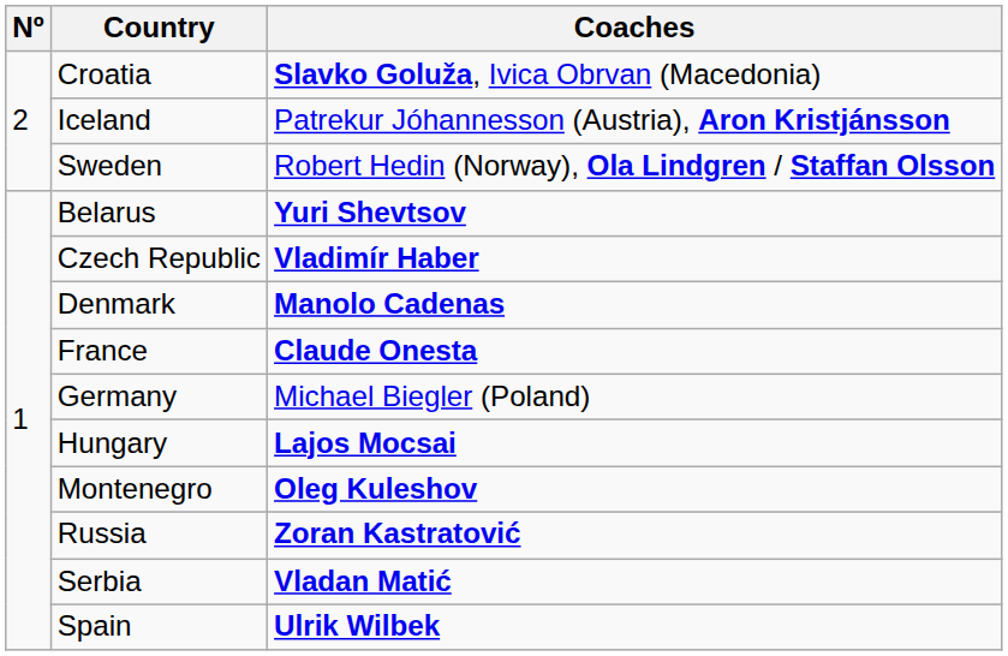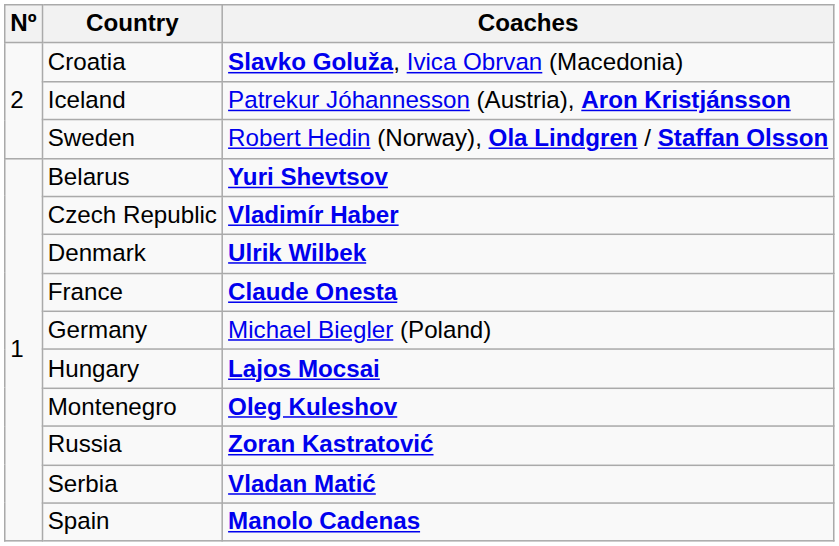 <table class="wikitable">
 <tr>
 <th>Nº</th>
 <th>Country</th>
 <th>Coaches</th>
 </tr>
 <tr>
 <td rowspan="3">2</td>
 <td> Croatia</td>
 <td><strong><a href='#'>Slavko Goluža</a></strong>, <a href='#'>Ivica Obrvan</a> (Macedonia)</td>
 </tr>
 <tr>
 <td> Iceland</td>
 <td><a href='#'>Patrekur Jóhannesson</a> (Austria), <strong><a href='#'>Aron Kristjánsson</a></strong></td>
 </tr>
 <tr>
 <td> Sweden</td>
 <td><a href='#'>Robert Hedin</a> (Norway), <strong><a href='#'>Ola Lindgren</a></strong> / <strong><a href='#'>Staffan Olsson</a></strong></td>
 </tr>
 <tr>
 <td rowspan="10">1</td>
 <td> Belarus</td>
 <td><strong><a href='#'>Yuri Shevtsov</a></strong></td>
 </tr>
 <tr>
 <td> Czech Republic</td>
 <td><strong><a href='#'>Vladimír Haber</a></strong></td>
 </tr>
 <tr>
 <td> Denmark</td>
-<td><strong><a href='#'>Manolo Cadenas</a></strong></td>
+<td><strong><a href='#'>Ulrik Wilbek</a></strong></td>
 </tr>
 <tr>
 <td> France</td>
 <td><strong><a href='#'>Claude Onesta</a></strong></td>
 </tr>
 <tr>
 <td> Germany</td>
 <td><a href='#'>Michael Biegler</a> (Poland)</td>
 </tr>
 <tr>
 <td> Hungary</td>
 <td><strong><a href='#'>Lajos Mocsai</a></strong></td>
 </tr>
 <tr>
 <td> Montenegro</td>
 <td><strong><a href='#'>Oleg Kuleshov</a></strong></td>
 </tr>
 <tr>
 <td> Russia</td>
 <td><strong><a href='#'>Zoran Kastratović</a></strong></td>
 </tr>
 <tr>
 <td> Serbia</td>
 <td><strong><a href='#'>Vladan Matić</a></strong></td>
 </tr>
 <tr>
 <td> Spain</td>
-<td><strong><a href='#'>Ulrik Wilbek</a></strong></td>
+<td><strong><a href='#'>Manolo Cadenas</a></strong></td>
 </tr>
 </table>
